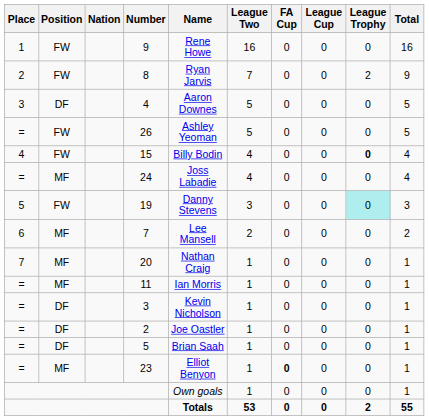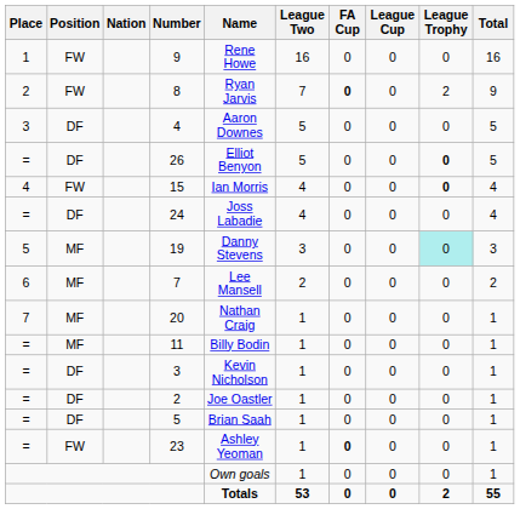 <table class="wikitable" style="font-size: 95%; text-align: center;">
 <tr>
 <th width=60>Place</th>
 <th width=60>Position</th>
 <th width=60>Nation</th>
 <th width=60>Number</th>
 <th width=150>Name</th>
 <th width=80>League Two</th>
 <th width=80>FA Cup</th>
 <th width=80>League Cup</th>
 <th width=80>League Trophy</th>
 <th width=80>Total</th>
 </tr>
 <tr>
 <td>1</td>
 <td>FW</td>
 <td></td>
 <td>9</td>
 <td><a href='#'>Rene Howe</a></td>
 <td>16</td>
 <td>0</td>
 <td>0</td>
 <td>0</td>
 <td>16</td>
 </tr>
 <tr>
 <td>2</td>
 <td>FW</td>
 <td></td>
 <td>8</td>
 <td><a href='#'>Ryan Jarvis</a></td>
 <td>7</td>
-<td>0</td>
+<td><strong>0</strong></td>
 <td>0</td>
 <td>2</td>
 <td>9</td>
 </tr>
 <tr>
 <td>3</td>
 <td>DF</td>
 <td></td>
 <td>4</td>
 <td><a href='#'>Aaron Downes</a></td>
 <td>5</td>
 <td>0</td>
 <td>0</td>
 <td>0</td>
 <td>5</td>
 </tr>
 <tr>
 <td>=</td>
-<td>FW</td>
+<td>DF</td>
 <td></td>
 <td>26</td>
-<td><a href='#'>Ashley Yeoman</a></td>
+<td><a href='#'>Elliot Benyon</a></td>
 <td>5</td>
 <td>0</td>
 <td>0</td>
-<td>0</td>
+<td><strong>0</strong></td>
 <td>5</td>
 </tr>
 <tr>
 <td>4</td>
 <td>FW</td>
 <td></td>
 <td>15</td>
-<td><a href='#'>Billy Bodin</a></td>
+<td><a href='#'>Ian Morris</a></td>
 <td>4</td>
 <td>0</td>
 <td>0</td>
 <td><strong>0</strong></td>
 <td>4</td>
 </tr>
 <tr>
 <td>=</td>
-<td>MF</td>
+<td>DF</td>
 <td></td>
 <td>24</td>
 <td><a href='#'>Joss Labadie</a></td>
 <td>4</td>
 <td>0</td>
 <td>0</td>
 <td>0</td>
 <td>4</td>
 </tr>
 <tr>
 <td>5</td>
-<td>FW</td>
+<td>MF</td>
 <td></td>
 <td>19</td>
 <td><a href='#'>Danny Stevens</a></td>
 <td>3</td>
 <td>0</td>
 <td>0</td>
 <td style="background: paleturquoise;">0</td>
 <td>3</td>
 </tr>
 <tr>
 <td>6</td>
 <td>MF</td>
 <td></td>
 <td>7</td>
 <td><a href='#'>Lee Mansell</a></td>
 <td>2</td>
 <td>0</td>
 <td>0</td>
 <td>0</td>
 <td>2</td>
 </tr>
 <tr>
 <td>7</td>
 <td>MF</td>
 <td></td>
 <td>20</td>
 <td><a href='#'>Nathan Craig</a></td>
 <td>1</td>
 <td>0</td>
 <td>0</td>
 <td>0</td>
 <td>1</td>
 </tr>
 <tr>
 <td>=</td>
 <td>MF</td>
 <td></td>
 <td>11</td>
-<td><a href='#'>Ian Morris</a></td>
+<td><a href='#'>Billy Bodin</a></td>
 <td>1</td>
 <td>0</td>
 <td>0</td>
 <td>0</td>
 <td>1</td>
 </tr>
 <tr>
 <td>=</td>
 <td>DF</td>
 <td></td>
 <td>3</td>
 <td><a href='#'>Kevin Nicholson</a></td>
 <td>1</td>
 <td>0</td>
 <td>0</td>
 <td>0</td>
 <td>1</td>
 </tr>
 <tr>
 <td>=</td>
 <td>DF</td>
 <td></td>
 <td>2</td>
 <td><a href='#'>Joe Oastler</a></td>
 <td>1</td>
 <td>0</td>
 <td>0</td>
 <td>0</td>
 <td>1</td>
 </tr>
 <tr>
 <td>=</td>
 <td>DF</td>
 <td></td>
 <td>5</td>
 <td><a href='#'>Brian Saah</a></td>
 <td>1</td>
 <td>0</td>
 <td>0</td>
 <td>0</td>
 <td>1</td>
 </tr>
 <tr>
 <td>=</td>
-<td>MF</td>
+<td>FW</td>
 <td></td>
 <td>23</td>
-<td><a href='#'>Elliot Benyon</a></td>
+<td><a href='#'>Ashley Yeoman</a></td>
 <td>1</td>
 <td><strong>0</strong></td>
 <td>0</td>
 <td>0</td>
 <td>1</td>
 </tr>
 <tr>
 <td colspan="4"></td>
 <td><em>Own goals</em></td>
 <td>1</td>
 <td>0</td>
 <td>0</td>
 <td>0</td>
 <td>1</td>
 </tr>
 <tr>
 <td colspan="4"></td>
 <td><strong>Totals</strong></td>
 <td><strong>53</strong></td>
 <td><strong>0</strong></td>
 <td><strong>0</strong></td>
 <td><strong>2</strong></td>
 <td><strong>55</strong></td>
 </tr>
 </table>
